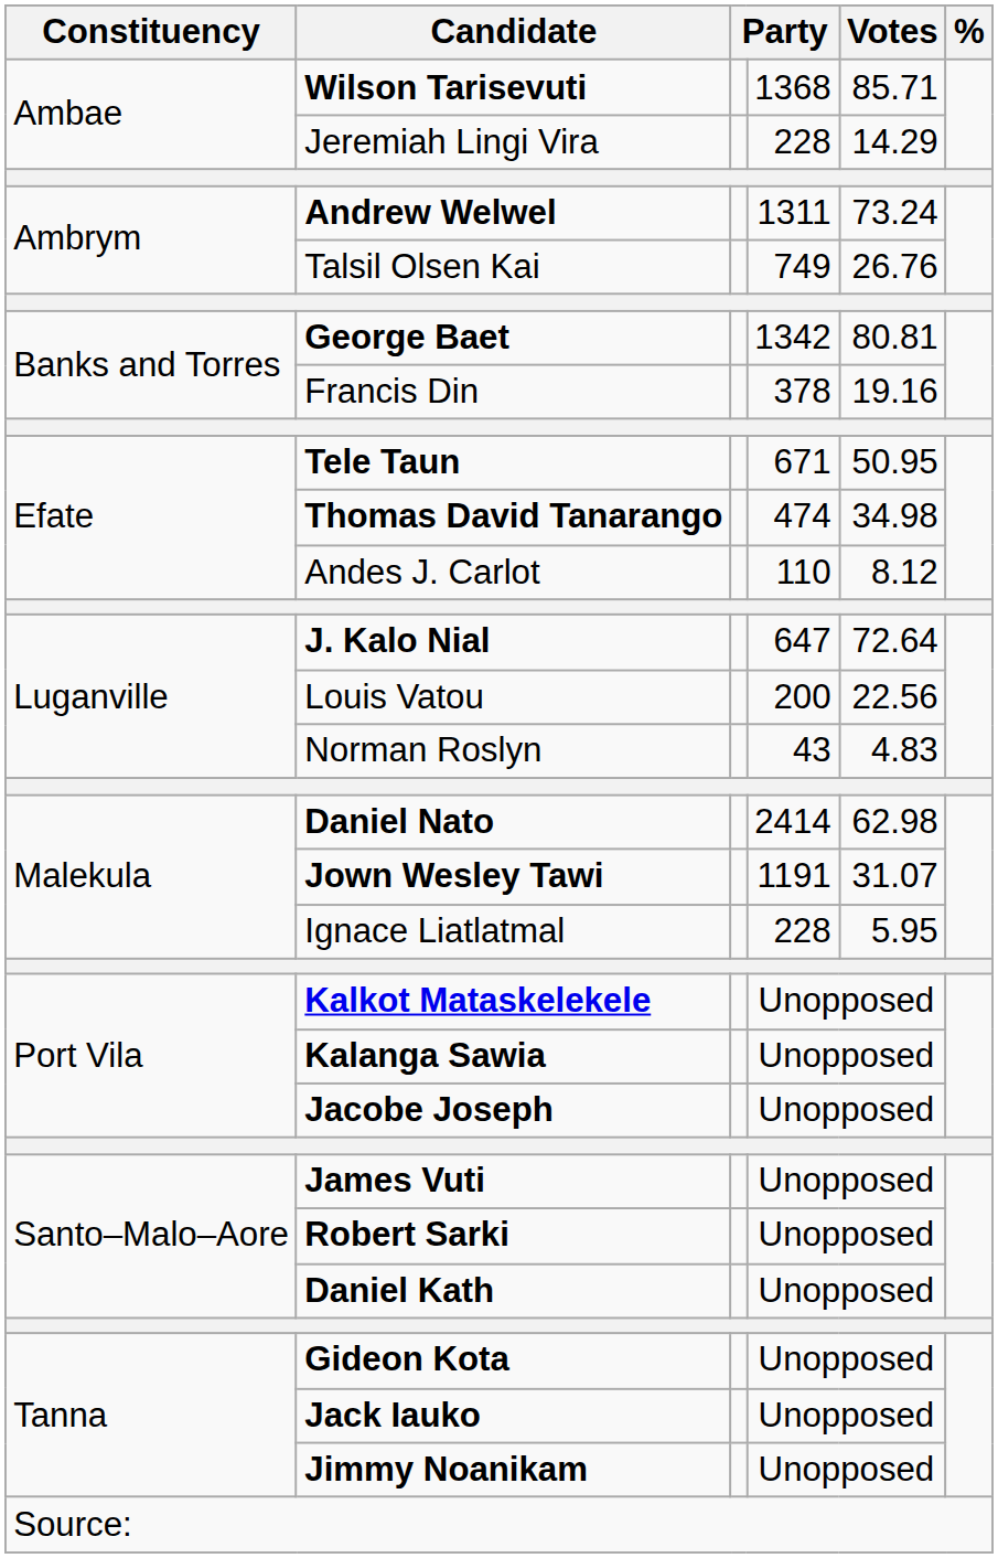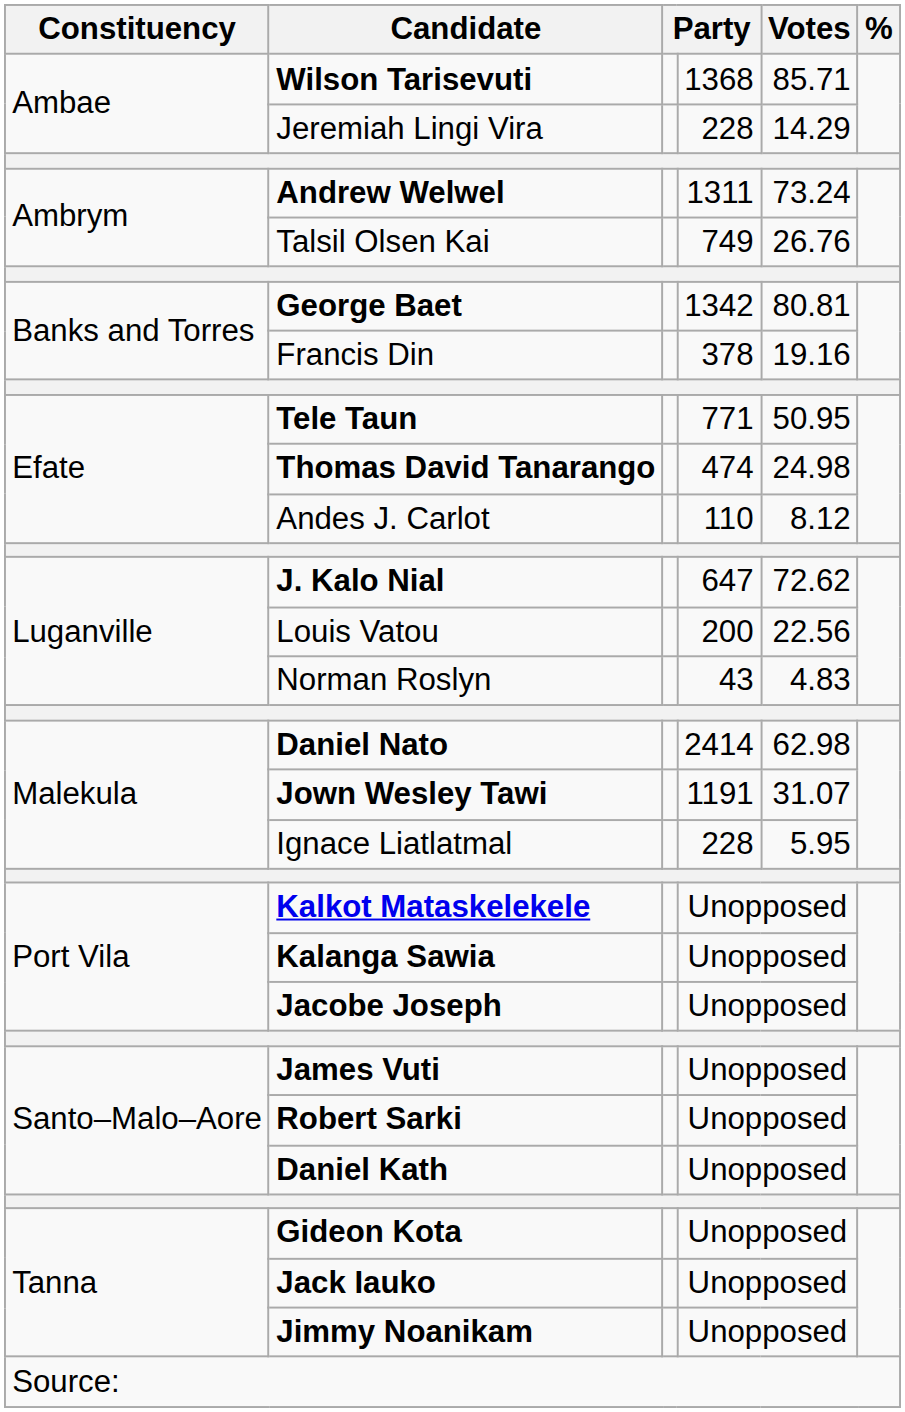 <table class="wikitable" style=text-align:right>
 <tr>
 <th>Constituency</th>
 <th>Candidate</th>
 <th colspan=2>Party</th>
 <th>Votes</th>
 <th>%</th>
 </tr>
 <tr>
 <td align=left rowspan=2>Ambae</td>
 <td align=left><strong>Wilson Tarisevuti</strong></td>
 <td></td>
 <td>1368</td>
 <td>85.71</td>
 </tr>
 <tr>
 <td align=left>Jeremiah Lingi Vira</td>
 <td></td>
 <td>228</td>
 <td>14.29</td>
 </tr>
 <tr>
 <th colspan=6></th>
 </tr>
 <tr>
 <td align=left rowspan=2>Ambrym</td>
 <td align=left><strong>Andrew Welwel</strong></td>
 <td></td>
 <td>1311</td>
 <td>73.24</td>
 </tr>
 <tr>
 <td align=left>Talsil Olsen Kai</td>
 <td></td>
 <td>749</td>
 <td>26.76</td>
 </tr>
 <tr>
 <th colspan=6></th>
 </tr>
 <tr>
 <td align=left rowspan=2>Banks and Torres</td>
 <td align=left><strong>George Baet</strong></td>
 <td></td>
 <td>1342</td>
 <td>80.81</td>
 </tr>
 <tr>
 <td align=left>Francis Din</td>
 <td></td>
 <td>378</td>
 <td>19.16</td>
 </tr>
 <tr>
 <th colspan=6></th>
 </tr>
 <tr>
 <td align=left rowspan=3>Efate</td>
 <td align=left><strong>Tele Taun</strong></td>
 <td></td>
-<td>671</td>
+<td>771</td>
 <td>50.95</td>
 </tr>
 <tr>
 <td align=left><strong>Thomas David Tanarango</strong></td>
 <td></td>
 <td>474</td>
-<td>34.98</td>
+<td>24.98</td>
 </tr>
 <tr>
 <td align=left>Andes J. Carlot</td>
 <td></td>
 <td>110</td>
 <td>8.12</td>
 </tr>
 <tr>
 <th colspan=6></th>
 </tr>
 <tr>
 <td align=left rowspan=3>Luganville</td>
 <td align=left><strong>J. Kalo Nial</strong></td>
 <td></td>
 <td>647</td>
-<td>72.64</td>
+<td>72.62</td>
 </tr>
 <tr>
 <td align=left>Louis Vatou</td>
 <td></td>
 <td>200</td>
 <td>22.56</td>
 </tr>
 <tr>
 <td align=left>Norman Roslyn</td>
 <td></td>
 <td>43</td>
 <td>4.83</td>
 </tr>
 <tr>
 <th colspan=6></th>
 </tr>
 <tr>
 <td align=left rowspan=3>Malekula</td>
 <td align=left><strong>Daniel Nato</strong></td>
 <td></td>
 <td>2414</td>
 <td>62.98</td>
 </tr>
 <tr>
 <td align=left><strong>Jown Wesley Tawi</strong></td>
 <td></td>
 <td>1191</td>
 <td>31.07</td>
 </tr>
 <tr>
 <td align=left>Ignace Liatlatmal</td>
 <td></td>
 <td>228</td>
 <td>5.95</td>
 </tr>
 <tr>
 <th colspan=6></th>
 </tr>
 <tr>
 <td align=left rowspan=3>Port Vila</td>
 <td align=left><strong><a href='#'>Kalkot Mataskelekele</a></strong></td>
 <td></td>
 <td colspan=2 align=center>Unopposed</td>
 </tr>
 <tr>
 <td align=left><strong>Kalanga Sawia</strong></td>
 <td></td>
 <td colspan=2 align=center>Unopposed</td>
 </tr>
 <tr>
 <td align=left><strong>Jacobe Joseph</strong></td>
 <td></td>
 <td colspan=2 align=center>Unopposed</td>
 </tr>
 <tr>
 <th colspan=6></th>
 </tr>
 <tr>
 <td align=left rowspan=3>Santo–Malo–Aore</td>
 <td align=left><strong>James Vuti</strong></td>
 <td></td>
 <td colspan=2 align=center>Unopposed</td>
 </tr>
 <tr>
 <td align=left><strong>Robert Sarki</strong></td>
 <td></td>
 <td colspan=2 align=center>Unopposed</td>
 </tr>
 <tr>
 <td align=left><strong>Daniel Kath</strong></td>
 <td></td>
 <td colspan=2 align=center>Unopposed</td>
 </tr>
 <tr>
 <th colspan=6></th>
 </tr>
 <tr>
 <td align=left rowspan=3>Tanna</td>
 <td align=left><strong>Gideon Kota</strong></td>
 <td></td>
 <td colspan=2 align=center>Unopposed</td>
 </tr>
 <tr>
 <td align=left><strong>Jack Iauko</strong></td>
 <td></td>
 <td colspan=2 align=center>Unopposed</td>
 </tr>
 <tr>
 <td align=left><strong>Jimmy Noanikam</strong></td>
 <td></td>
 <td colspan=2 align=center>Unopposed</td>
 </tr>
 <tr>
 <td colspan=6 align=left>Source:</td>
 </tr>
 </table>
